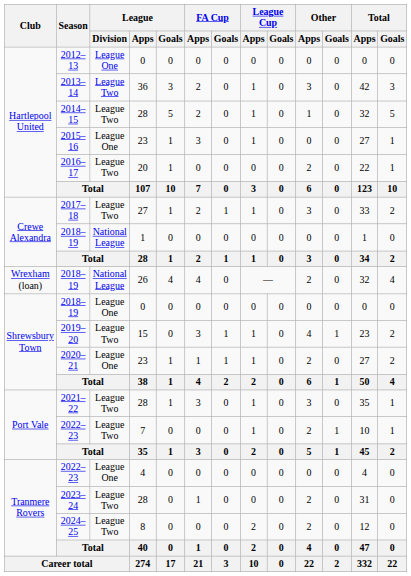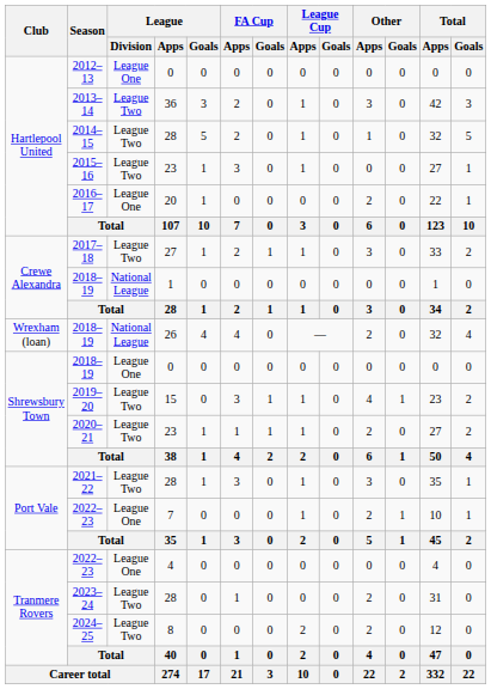 <table class=wikitable style="text-align:center">
 <tr>
 <th rowspan=2>Club</th>
 <th rowspan=2>Season</th>
 <th colspan=3>League</th>
 <th colspan=2><a href='#'>FA Cup</a></th>
 <th colspan=2><a href='#'>League Cup</a></th>
 <th colspan=2>Other</th>
 <th colspan=2>Total</th>
 </tr>
 <tr>
 <th>Division</th>
 <th>Apps</th>
 <th>Goals</th>
 <th>Apps</th>
 <th>Goals</th>
 <th>Apps</th>
 <th>Goals</th>
 <th>Apps</th>
 <th>Goals</th>
 <th>Apps</th>
 <th>Goals</th>
 </tr>
 <tr>
 <td rowspan=6><a href='#'>Hartlepool United</a></td>
 <td><a href='#'>2012–13</a></td>
 <td><a href='#'>League One</a></td>
 <td>0</td>
 <td>0</td>
 <td>0</td>
 <td>0</td>
 <td>0</td>
 <td>0</td>
 <td>0</td>
 <td>0</td>
 <td>0</td>
 <td>0</td>
 </tr>
 <tr>
 <td><a href='#'>2013–14</a></td>
 <td><a href='#'>League Two</a></td>
 <td>36</td>
 <td>3</td>
 <td>2</td>
 <td>0</td>
 <td>1</td>
 <td>0</td>
 <td>3</td>
 <td>0</td>
 <td>42</td>
 <td>3</td>
 </tr>
 <tr>
 <td><a href='#'>2014–15</a></td>
 <td>League Two</td>
 <td>28</td>
 <td>5</td>
 <td>2</td>
 <td>0</td>
 <td>1</td>
 <td>0</td>
 <td>1</td>
 <td>0</td>
 <td>32</td>
 <td>5</td>
 </tr>
 <tr>
 <td><a href='#'>2015–16</a></td>
-<td>League One</td>
+<td>League Two</td>
 <td>23</td>
 <td>1</td>
 <td>3</td>
 <td>0</td>
 <td>1</td>
 <td>0</td>
 <td>0</td>
 <td>0</td>
 <td>27</td>
 <td>1</td>
 </tr>
 <tr>
 <td><a href='#'>2016–17</a></td>
-<td>League Two</td>
+<td>League One</td>
 <td>20</td>
 <td>1</td>
 <td>0</td>
 <td>0</td>
 <td>0</td>
 <td>0</td>
 <td>2</td>
 <td>0</td>
 <td>22</td>
 <td>1</td>
 </tr>
 <tr>
 <th colspan=2>Total</th>
 <th>107</th>
 <th>10</th>
 <th>7</th>
 <th>0</th>
 <th>3</th>
 <th>0</th>
 <th>6</th>
 <th>0</th>
 <th>123</th>
 <th>10</th>
 </tr>
 <tr>
 <td rowspan=3><a href='#'>Crewe Alexandra</a></td>
 <td><a href='#'>2017–18</a></td>
 <td>League Two</td>
 <td>27</td>
 <td>1</td>
 <td>2</td>
 <td>1</td>
 <td>1</td>
 <td>0</td>
 <td>3</td>
 <td>0</td>
 <td>33</td>
 <td>2</td>
 </tr>
 <tr>
 <td><a href='#'>2018–19</a></td>
 <td><a href='#'>National League</a></td>
 <td>1</td>
 <td>0</td>
 <td>0</td>
 <td>0</td>
 <td>0</td>
 <td>0</td>
 <td>0</td>
 <td>0</td>
 <td>1</td>
 <td>0</td>
 </tr>
 <tr>
 <th colspan=2>Total</th>
 <th>28</th>
 <th>1</th>
 <th>2</th>
 <th>1</th>
 <th>1</th>
 <th>0</th>
 <th>3</th>
 <th>0</th>
 <th>34</th>
 <th>2</th>
 </tr>
 <tr>
 <td><a href='#'>Wrexham</a> (loan)</td>
 <td><a href='#'>2018–19</a></td>
 <td><a href='#'>National League</a></td>
 <td>26</td>
 <td>4</td>
 <td>4</td>
 <td>0</td>
 <td colspan="2">—</td>
 <td>2</td>
 <td>0</td>
 <td>32</td>
 <td>4</td>
 </tr>
 <tr>
 <td rowspan=4><a href='#'>Shrewsbury Town</a></td>
 <td><a href='#'>2018–19</a></td>
 <td>League One</td>
 <td>0</td>
 <td>0</td>
 <td>0</td>
 <td>0</td>
 <td>0</td>
 <td>0</td>
 <td>0</td>
 <td>0</td>
 <td>0</td>
 <td>0</td>
 </tr>
 <tr>
 <td><a href='#'>2019–20</a></td>
 <td>League Two</td>
 <td>15</td>
 <td>0</td>
 <td>3</td>
 <td>1</td>
 <td>1</td>
 <td>0</td>
 <td>4</td>
 <td>1</td>
 <td>23</td>
 <td>2</td>
 </tr>
 <tr>
 <td><a href='#'>2020–21</a></td>
-<td>League One</td>
+<td>League Two</td>
 <td>23</td>
 <td>1</td>
 <td>1</td>
 <td>1</td>
 <td>1</td>
 <td>0</td>
 <td>2</td>
 <td>0</td>
 <td>27</td>
 <td>2</td>
 </tr>
 <tr>
 <th colspan=2>Total</th>
 <th>38</th>
 <th>1</th>
 <th>4</th>
 <th>2</th>
 <th>2</th>
 <th>0</th>
 <th>6</th>
 <th>1</th>
 <th>50</th>
 <th>4</th>
 </tr>
 <tr>
 <td rowspan=3><a href='#'>Port Vale</a></td>
 <td><a href='#'>2021–22</a></td>
 <td>League Two</td>
 <td>28</td>
 <td>1</td>
 <td>3</td>
 <td>0</td>
 <td>1</td>
 <td>0</td>
 <td>3</td>
 <td>0</td>
 <td>35</td>
 <td>1</td>
 </tr>
 <tr>
 <td><a href='#'>2022–23</a></td>
-<td>League Two</td>
+<td>League One</td>
 <td>7</td>
 <td>0</td>
 <td>0</td>
 <td>0</td>
 <td>1</td>
 <td>0</td>
 <td>2</td>
 <td>1</td>
 <td>10</td>
 <td>1</td>
 </tr>
 <tr>
 <th colspan=2>Total</th>
 <th>35</th>
 <th>1</th>
 <th>3</th>
 <th>0</th>
 <th>2</th>
 <th>0</th>
 <th>5</th>
 <th>1</th>
 <th>45</th>
 <th>2</th>
 </tr>
 <tr>
 <td rowspan=4><a href='#'>Tranmere Rovers</a></td>
 <td><a href='#'>2022–23</a></td>
 <td>League One</td>
 <td>4</td>
 <td>0</td>
 <td>0</td>
 <td>0</td>
 <td>0</td>
 <td>0</td>
 <td>0</td>
 <td>0</td>
 <td>4</td>
 <td>0</td>
 </tr>
 <tr>
 <td><a href='#'>2023–24</a></td>
 <td>League Two</td>
 <td>28</td>
 <td>0</td>
 <td>1</td>
 <td>0</td>
 <td>0</td>
 <td>0</td>
 <td>2</td>
 <td>0</td>
 <td>31</td>
 <td>0</td>
 </tr>
 <tr>
 <td><a href='#'>2024–25</a></td>
 <td>League Two</td>
 <td>8</td>
 <td>0</td>
 <td>0</td>
 <td>0</td>
 <td>2</td>
 <td>0</td>
 <td>2</td>
 <td>0</td>
 <td>12</td>
 <td>0</td>
 </tr>
 <tr>
 <th colspan=2>Total</th>
 <th>40</th>
 <th>0</th>
 <th>1</th>
 <th>0</th>
 <th>2</th>
 <th>0</th>
 <th>4</th>
 <th>0</th>
 <th>47</th>
 <th>0</th>
 </tr>
 <tr>
 <th colspan=3>Career total</th>
 <th>274</th>
 <th>17</th>
 <th>21</th>
 <th>3</th>
 <th>10</th>
 <th>0</th>
 <th>22</th>
 <th>2</th>
 <th>332</th>
 <th>22</th>
 </tr>
 </table>
